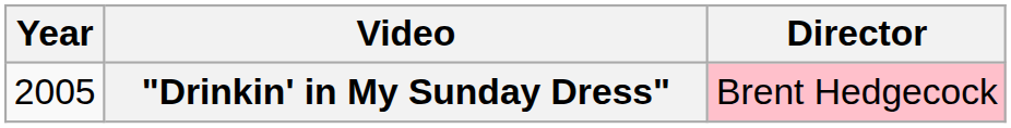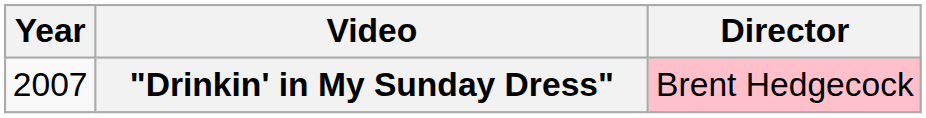 <table class="wikitable plainrowheaders">
 <tr>
 <th>Year</th>
 <th style="width:16em;">Video</th>
 <th>Director</th>
 </tr>
 <tr>
-<td>2005</td>
+<td>2007</td>
 <th scope="row">"Drinkin' in My Sunday Dress"</th>
 <td style="background: pink;">Brent Hedgecock</td>
 </tr>
 </table>
